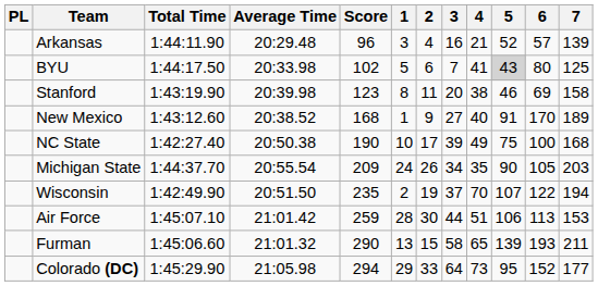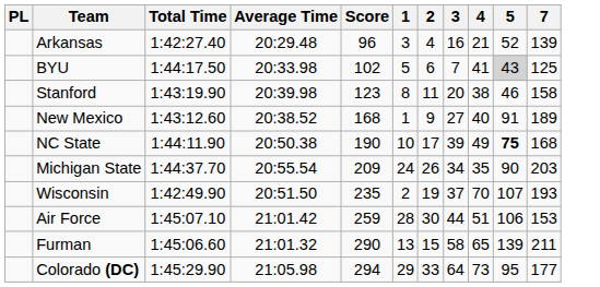 <table class="wikitable sortable" style="text-align:center">
 <tr>
 <th>PL</th>
 <th>Team</th>
 <th>Total Time</th>
 <th>Average Time</th>
 <th>Score</th>
 <th>1</th>
 <th>2</th>
 <th>3</th>
 <th>4</th>
 <th>5</th>
-<th>6</th>
 <th>7</th>
 </tr>
 <tr>
 <td></td>
 <td align=left>Arkansas</td>
-<td>1:44:11.90</td>
+<td>1:42:27.40</td>
 <td>20:29.48</td>
 <td>96</td>
 <td>3</td>
 <td>4</td>
 <td>16</td>
 <td>21</td>
 <td>52</td>
-<td>57</td>
 <td>139</td>
 </tr>
 <tr>
 <td></td>
 <td align=left>BYU</td>
 <td>1:44:17.50</td>
 <td>20:33.98</td>
 <td>102</td>
 <td>5</td>
 <td>6</td>
 <td>7</td>
 <td>41</td>
 <td style="background: lightgrey;">43</td>
-<td>80</td>
 <td>125</td>
 </tr>
 <tr>
 <td></td>
 <td align=left>Stanford</td>
 <td>1:43:19.90</td>
 <td>20:39.98</td>
 <td>123</td>
 <td>8</td>
 <td>11</td>
 <td>20</td>
 <td>38</td>
 <td>46</td>
-<td>69</td>
 <td>158</td>
 </tr>
 <tr>
 <td></td>
 <td align=left>New Mexico</td>
 <td>1:43:12.60</td>
 <td>20:38.52</td>
 <td>168</td>
 <td>1</td>
 <td>9</td>
 <td>27</td>
 <td>40</td>
 <td>91</td>
-<td>170</td>
 <td>189</td>
 </tr>
 <tr>
 <td></td>
 <td align=left>NC State</td>
-<td>1:42:27.40</td>
+<td>1:44:11.90</td>
 <td>20:50.38</td>
 <td>190</td>
 <td>10</td>
 <td>17</td>
 <td>39</td>
 <td>49</td>
-<td>75</td>
-<td>100</td>
+<td><strong>75</strong></td>
 <td>168</td>
 </tr>
 <tr>
 <td></td>
 <td align=left>Michigan State</td>
 <td>1:44:37.70</td>
 <td>20:55.54</td>
 <td>209</td>
 <td>24</td>
 <td>26</td>
 <td>34</td>
 <td>35</td>
 <td>90</td>
-<td>105</td>
 <td>203</td>
 </tr>
 <tr>
 <td></td>
 <td align=left>Wisconsin</td>
 <td>1:42:49.90</td>
 <td>20:51.50</td>
 <td>235</td>
 <td>2</td>
 <td>19</td>
 <td>37</td>
 <td>70</td>
 <td>107</td>
-<td>122</td>
-<td>194</td>
+<td>193</td>
 </tr>
 <tr>
 <td></td>
 <td align=left>Air Force</td>
 <td>1:45:07.10</td>
 <td>21:01.42</td>
 <td>259</td>
 <td>28</td>
 <td>30</td>
 <td>44</td>
 <td>51</td>
 <td>106</td>
-<td>113</td>
 <td>153</td>
 </tr>
 <tr>
 <td></td>
 <td align=left>Furman</td>
 <td>1:45:06.60</td>
 <td>21:01.32</td>
 <td>290</td>
 <td>13</td>
 <td>15</td>
 <td>58</td>
 <td>65</td>
 <td>139</td>
-<td>193</td>
 <td>211</td>
 </tr>
 <tr>
 <td></td>
 <td align=left>Colorado <strong>(DC)</strong></td>
 <td>1:45:29.90</td>
 <td>21:05.98</td>
 <td>294</td>
 <td>29</td>
 <td>33</td>
 <td>64</td>
 <td>73</td>
 <td>95</td>
-<td>152</td>
 <td>177</td>
 </tr>
 </table>
